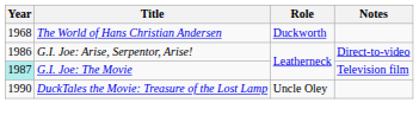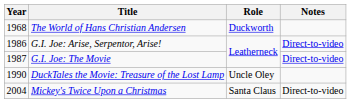 <table class="wikitable sortable plainrowheaders" style="white-space:nowrap">
 <tr>
 <th>Year</th>
 <th>Title</th>
 <th>Role</th>
 <th>Notes</th>
 </tr>
 <tr>
 <td>1968</td>
 <td><em><a href='#'>The World of Hans Christian Andersen</a></em></td>
 <td><a href='#'>Duckworth</a></td>
 <td></td>
 </tr>
 <tr>
 <td>1986</td>
 <td><em>G.I. Joe: Arise, Serpentor, Arise!</em></td>
 <td rowspan=2><a href='#'>Leatherneck</a></td>
 <td><a href='#'>Direct-to-video</a></td>
 </tr>
 <tr>
-<td style="background: paleturquoise;">1987</td>
+<td>1987</td>
 <td><em><a href='#'>G.I. Joe: The Movie</a></em></td>
-<td><a href='#'>Television film</a></td>
+<td><a href='#'>Direct-to-video</a></td>
 </tr>
 <tr>
 <td>1990</td>
 <td><em><a href='#'>DuckTales the Movie: Treasure of the Lost Lamp</a></em></td>
 <td>Uncle Oley</td>
 <td></td>
 </tr>
+<tr>
+<td>2004</td>
+<td><em><a href='#'>Mickey's Twice Upon a Christmas</a></em></td>
+<td>Santa Claus</td>
+<td>Direct-to-video</td>
+</tr>
 </table>
